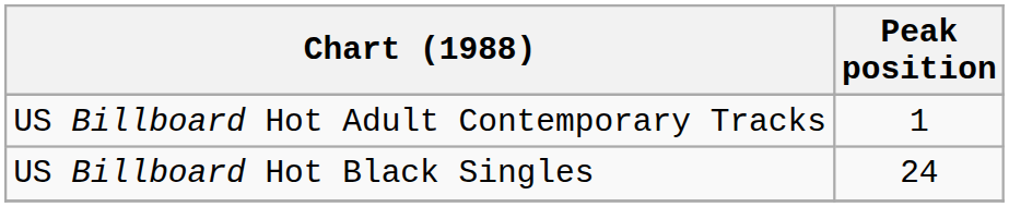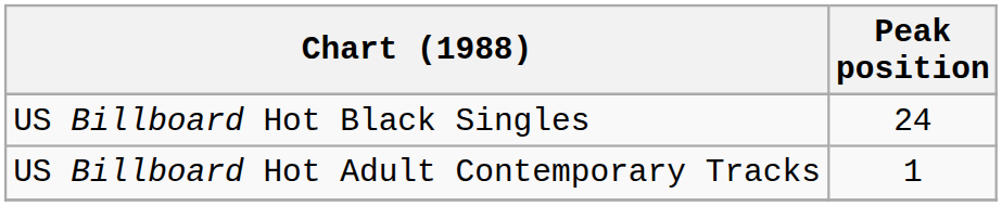 <table class="wikitable">
 <tr>
 <th>Chart (1988)</th>
 <th>Peak<br>position</th>
 </tr>
 <tr>
 </tr>
 <tr>
+<td>US <em>Billboard</em> Hot Black Singles</td>
+<td align="center">24</td>
+</tr>
+<tr>
 <td>US <em>Billboard</em> Hot Adult Contemporary Tracks</td>
 <td align="center">1</td>
 </tr>
 <tr>
-<td>US <em>Billboard</em> Hot Black Singles</td>
-<td align="center">24</td>
-</tr>
-<tr>
 </tr>
 </table>
